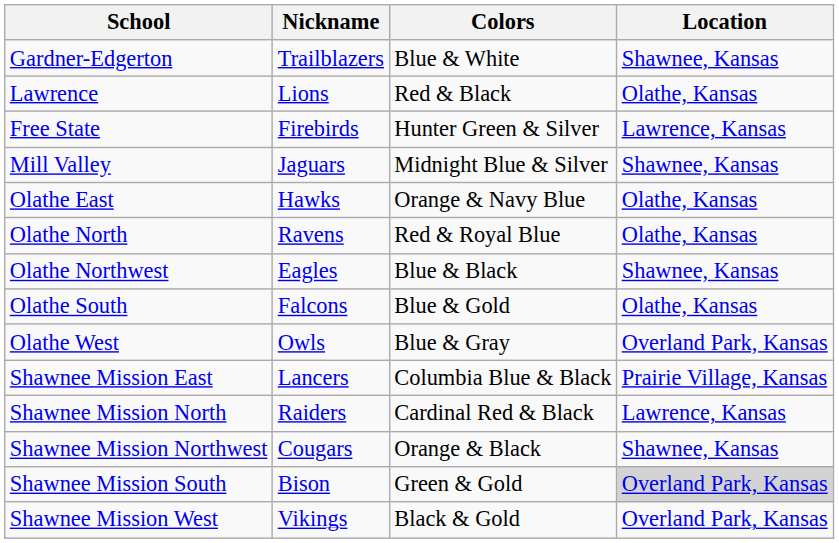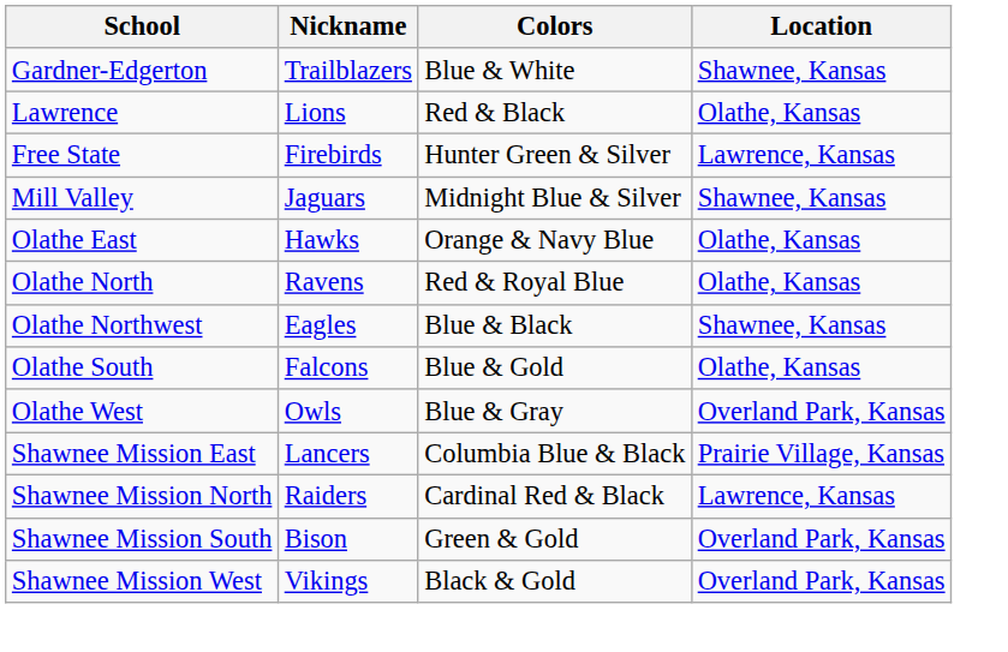 <table class="wikitable">
 <tr>
 <th>School</th>
 <th>Nickname</th>
 <th>Colors</th>
 <th>Location</th>
 </tr>
 <tr>
 <td><a href='#'>Gardner-Edgerton</a></td>
 <td><a href='#'>Trailblazers</a></td>
 <td>Blue & White<br> </td>
 <td><a href='#'>Shawnee, Kansas</a></td>
 </tr>
 <tr>
 <td><a href='#'>Lawrence</a></td>
 <td><a href='#'>Lions</a></td>
 <td>Red & Black<br> </td>
 <td><a href='#'>Olathe, Kansas</a></td>
 </tr>
 <tr>
 <td><a href='#'>Free State</a></td>
 <td><a href='#'>Firebirds</a></td>
 <td>Hunter Green & Silver<br> </td>
 <td><a href='#'>Lawrence, Kansas</a></td>
 </tr>
 <tr>
 <td><a href='#'>Mill Valley</a></td>
 <td><a href='#'>Jaguars</a></td>
 <td>Midnight Blue & Silver<br> </td>
 <td><a href='#'>Shawnee, Kansas</a></td>
 </tr>
 <tr>
 <td><a href='#'>Olathe East</a></td>
 <td><a href='#'>Hawks</a></td>
 <td>Orange & Navy Blue<br> </td>
 <td><a href='#'>Olathe, Kansas</a></td>
 </tr>
 <tr>
 <td><a href='#'>Olathe North</a></td>
 <td><a href='#'>Ravens</a></td>
 <td>Red & Royal Blue<br> </td>
 <td><a href='#'>Olathe, Kansas</a></td>
 </tr>
 <tr>
 <td><a href='#'>Olathe Northwest</a></td>
 <td><a href='#'>Eagles</a></td>
 <td>Blue & Black<br> </td>
 <td><a href='#'>Shawnee, Kansas</a></td>
 </tr>
 <tr>
 <td><a href='#'>Olathe South</a></td>
 <td><a href='#'>Falcons</a></td>
 <td>Blue & Gold<br> </td>
 <td><a href='#'>Olathe, Kansas</a></td>
 </tr>
 <tr>
 <td><a href='#'>Olathe West</a></td>
 <td><a href='#'>Owls</a></td>
 <td>Blue & Gray<br> </td>
 <td><a href='#'>Overland Park, Kansas</a></td>
 </tr>
 <tr>
 <td><a href='#'>Shawnee Mission East</a></td>
 <td><a href='#'>Lancers</a></td>
 <td>Columbia Blue & Black<br> </td>
 <td><a href='#'>Prairie Village, Kansas</a></td>
 </tr>
 <tr>
 <td><a href='#'>Shawnee Mission North</a></td>
 <td><a href='#'>Raiders</a></td>
 <td>Cardinal Red & Black<br> </td>
 <td><a href='#'>Lawrence, Kansas</a></td>
 </tr>
 <tr>
-<td><a href='#'>Shawnee Mission Northwest</a></td>
-<td><a href='#'>Cougars</a></td>
-<td>Orange & Black<br> </td>
-<td><a href='#'>Shawnee, Kansas</a></td>
-</tr>
-<tr>
 <td><a href='#'>Shawnee Mission South</a></td>
 <td><a href='#'>Bison</a></td>
 <td>Green & Gold<br> </td>
-<td style="background: lightgrey;"><a href='#'>Overland Park, Kansas</a></td>
+<td><a href='#'>Overland Park, Kansas</a></td>
 </tr>
 <tr>
 <td><a href='#'>Shawnee Mission West</a></td>
 <td><a href='#'>Vikings</a></td>
 <td>Black & Gold<br> </td>
 <td><a href='#'>Overland Park, Kansas</a></td>
 </tr>
 </table>
